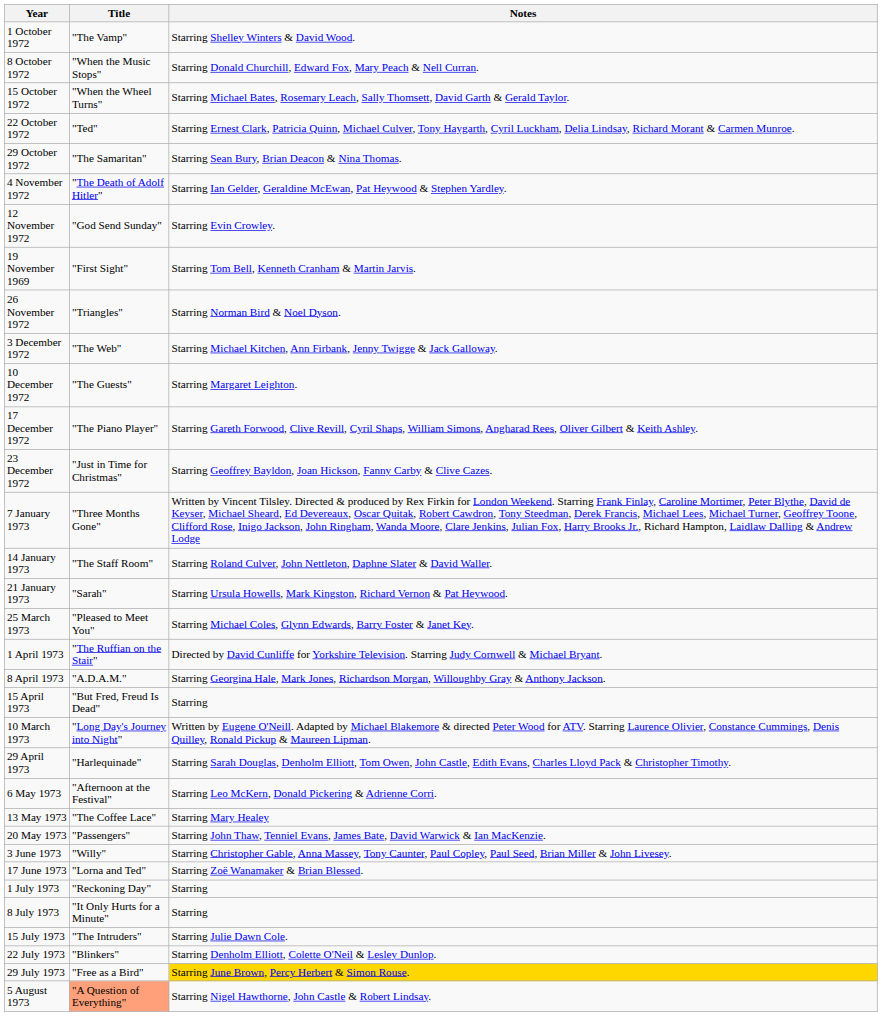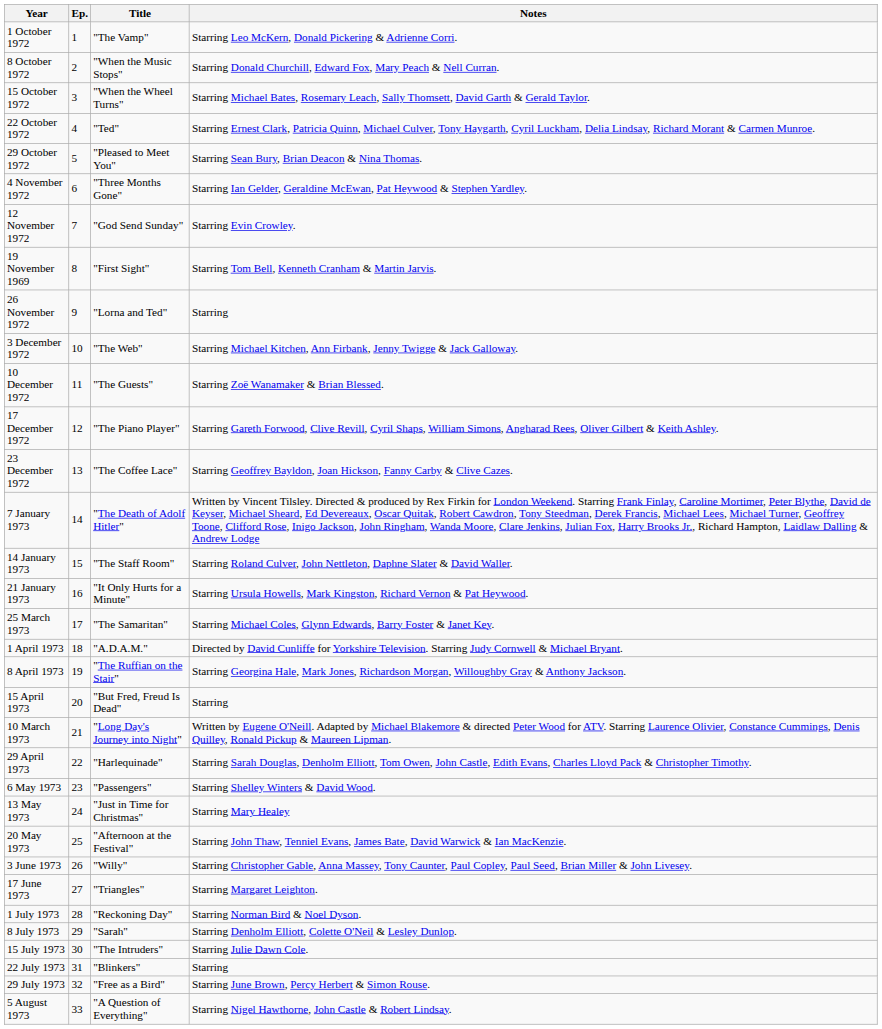 <table class="wikitable">
 <tr>
 <th>Year</th>
+<th>Ep.</th>
 <th>Title</th>
 <th>Notes</th>
 </tr>
 <tr>
 <td>1 October 1972</td>
+<td>1</td>
 <td>"The Vamp"</td>
-<td>Starring <a href='#'>Shelley Winters</a> & <a href='#'>David Wood</a>.</td>
+<td>Starring <a href='#'>Leo McKern</a>, <a href='#'>Donald Pickering</a> & <a href='#'>Adrienne Corri</a>.</td>
 </tr>
 <tr>
 <td>8 October 1972</td>
+<td>2</td>
 <td>"When the Music Stops"</td>
 <td>Starring <a href='#'>Donald Churchill</a>, <a href='#'>Edward Fox</a>, <a href='#'>Mary Peach</a> & <a href='#'>Nell Curran</a>.</td>
 </tr>
 <tr>
 <td>15 October 1972</td>
+<td>3</td>
 <td>"When the Wheel Turns"</td>
 <td>Starring <a href='#'>Michael Bates</a>, <a href='#'>Rosemary Leach</a>, <a href='#'>Sally Thomsett</a>, <a href='#'>David Garth</a> & <a href='#'>Gerald Taylor</a>.</td>
 </tr>
 <tr>
 <td>22 October 1972</td>
+<td>4</td>
 <td>"Ted"</td>
 <td>Starring <a href='#'>Ernest Clark</a>, <a href='#'>Patricia Quinn</a>, <a href='#'>Michael Culver</a>, <a href='#'>Tony Haygarth</a>, <a href='#'>Cyril Luckham</a>, <a href='#'>Delia Lindsay</a>, <a href='#'>Richard Morant</a> & <a href='#'>Carmen Munroe</a>.</td>
 </tr>
 <tr>
 <td>29 October 1972</td>
-<td>"The Samaritan"</td>
+<td>5</td>
+<td>"Pleased to Meet You"</td>
 <td>Starring <a href='#'>Sean Bury</a>, <a href='#'>Brian Deacon</a> & <a href='#'>Nina Thomas</a>.</td>
 </tr>
 <tr>
 <td>4 November 1972</td>
-<td>"<a href='#'>The Death of Adolf Hitler</a>"</td>
+<td>6</td>
+<td>"Three Months Gone"</td>
 <td>Starring <a href='#'>Ian Gelder</a>, <a href='#'>Geraldine McEwan</a>, <a href='#'>Pat Heywood</a> & <a href='#'>Stephen Yardley</a>.</td>
 </tr>
 <tr>
 <td>12 November 1972</td>
+<td>7</td>
 <td>"God Send Sunday"</td>
 <td>Starring <a href='#'>Evin Crowley</a>.</td>
 </tr>
 <tr>
 <td>19 November 1969</td>
+<td>8</td>
 <td>"First Sight"</td>
 <td>Starring <a href='#'>Tom Bell</a>, <a href='#'>Kenneth Cranham</a> & <a href='#'>Martin Jarvis</a>.</td>
 </tr>
 <tr>
 <td>26 November 1972</td>
-<td>"Triangles"</td>
-<td>Starring <a href='#'>Norman Bird</a> & <a href='#'>Noel Dyson</a>.</td>
+<td>9</td>
+<td>"Lorna and Ted"</td>
+<td>Starring</td>
 </tr>
 <tr>
 <td>3 December 1972</td>
+<td>10</td>
 <td>"The Web"</td>
 <td>Starring <a href='#'>Michael Kitchen</a>, <a href='#'>Ann Firbank</a>, <a href='#'>Jenny Twigge</a> & <a href='#'>Jack Galloway</a>.</td>
 </tr>
 <tr>
 <td>10 December 1972</td>
+<td>11</td>
 <td>"The Guests"</td>
-<td>Starring <a href='#'>Margaret Leighton</a>.</td>
+<td>Starring <a href='#'>Zoë Wanamaker</a> & <a href='#'>Brian Blessed</a>.</td>
 </tr>
 <tr>
 <td>17 December 1972</td>
+<td>12</td>
 <td>"The Piano Player"</td>
 <td>Starring <a href='#'>Gareth Forwood</a>, <a href='#'>Clive Revill</a>, <a href='#'>Cyril Shaps</a>, <a href='#'>William Simons</a>, <a href='#'>Angharad Rees</a>, <a href='#'>Oliver Gilbert</a> & <a href='#'>Keith Ashley</a>.</td>
 </tr>
 <tr>
 <td>23 December 1972</td>
-<td>"Just in Time for Christmas"</td>
+<td>13</td>
+<td>"The Coffee Lace"</td>
 <td>Starring <a href='#'>Geoffrey Bayldon</a>, <a href='#'>Joan Hickson</a>, <a href='#'>Fanny Carby</a> & <a href='#'>Clive Cazes</a>.</td>
 </tr>
 <tr>
 <td>7 January 1973</td>
-<td>"Three Months Gone"</td>
+<td>14</td>
+<td>"<a href='#'>The Death of Adolf Hitler</a>"</td>
 <td>Written by Vincent Tilsley. Directed & produced by Rex Firkin for <a href='#'>London Weekend</a>. Starring <a href='#'>Frank Finlay</a>, <a href='#'>Caroline Mortimer</a>, <a href='#'>Peter Blythe</a>, <a href='#'>David de Keyser</a>, <a href='#'>Michael Sheard</a>, <a href='#'>Ed Devereaux</a>, <a href='#'>Oscar Quitak</a>, <a href='#'>Robert Cawdron</a>, <a href='#'>Tony Steedman</a>, <a href='#'>Derek Francis</a>, <a href='#'>Michael Lees</a>, <a href='#'>Michael Turner</a>, <a href='#'>Geoffrey Toone</a>, <a href='#'>Clifford Rose</a>, <a href='#'>Inigo Jackson</a>, <a href='#'>John Ringham</a>, <a href='#'>Wanda Moore</a>, <a href='#'>Clare Jenkins</a>, <a href='#'>Julian Fox</a>, <a href='#'>Harry Brooks Jr.</a>, Richard Hampton, <a href='#'>Laidlaw Dalling</a> & <a href='#'>Andrew Lodge</a></td>
 </tr>
 <tr>
 <td>14 January 1973</td>
+<td>15</td>
 <td>"The Staff Room"</td>
 <td>Starring <a href='#'>Roland Culver</a>, <a href='#'>John Nettleton</a>, <a href='#'>Daphne Slater</a> & <a href='#'>David Waller</a>.</td>
 </tr>
 <tr>
 <td>21 January 1973</td>
-<td>"Sarah"</td>
+<td>16</td>
+<td>"It Only Hurts for a Minute"</td>
 <td>Starring <a href='#'>Ursula Howells</a>, <a href='#'>Mark Kingston</a>, <a href='#'>Richard Vernon</a> & <a href='#'>Pat Heywood</a>.</td>
 </tr>
 <tr>
 <td>25 March 1973</td>
-<td>"Pleased to Meet You"</td>
+<td>17</td>
+<td>"The Samaritan"</td>
 <td>Starring <a href='#'>Michael Coles</a>, <a href='#'>Glynn Edwards</a>, <a href='#'>Barry Foster</a> & <a href='#'>Janet Key</a>.</td>
 </tr>
 <tr>
 <td>1 April 1973</td>
-<td>"<a href='#'>The Ruffian on the Stair</a>"</td>
+<td>18</td>
+<td>"A.D.A.M."</td>
 <td>Directed by <a href='#'>David Cunliffe</a> for <a href='#'>Yorkshire Television</a>. Starring <a href='#'>Judy Cornwell</a> & <a href='#'>Michael Bryant</a>.</td>
 </tr>
 <tr>
 <td>8 April 1973</td>
-<td>"A.D.A.M."</td>
+<td>19</td>
+<td>"<a href='#'>The Ruffian on the Stair</a>"</td>
 <td>Starring <a href='#'>Georgina Hale</a>, <a href='#'>Mark Jones</a>, <a href='#'>Richardson Morgan</a>, <a href='#'>Willoughby Gray</a> & <a href='#'>Anthony Jackson</a>.</td>
 </tr>
 <tr>
 <td>15 April 1973</td>
+<td>20</td>
 <td>"But Fred, Freud Is Dead"</td>
 <td>Starring</td>
 </tr>
 <tr>
 <td>10 March 1973</td>
+<td>21</td>
 <td>"<a href='#'>Long Day's Journey into Night</a>"</td>
 <td>Written by <a href='#'>Eugene O'Neill</a>. Adapted by <a href='#'>Michael Blakemore</a> & directed <a href='#'>Peter Wood</a> for <a href='#'>ATV</a>. Starring <a href='#'>Laurence Olivier</a>, <a href='#'>Constance Cummings</a>, <a href='#'>Denis Quilley</a>, <a href='#'>Ronald Pickup</a> & <a href='#'>Maureen Lipman</a>.</td>
 </tr>
 <tr>
 <td>29 April 1973</td>
+<td>22</td>
 <td>"Harlequinade"</td>
 <td>Starring <a href='#'>Sarah Douglas</a>, <a href='#'>Denholm Elliott</a>, <a href='#'>Tom Owen</a>, <a href='#'>John Castle</a>, <a href='#'>Edith Evans</a>, <a href='#'>Charles Lloyd Pack</a> & <a href='#'>Christopher Timothy</a>.</td>
 </tr>
 <tr>
 <td>6 May 1973</td>
-<td>"Afternoon at the Festival"</td>
-<td>Starring <a href='#'>Leo McKern</a>, <a href='#'>Donald Pickering</a> & <a href='#'>Adrienne Corri</a>.</td>
+<td>23</td>
+<td>"Passengers"</td>
+<td>Starring <a href='#'>Shelley Winters</a> & <a href='#'>David Wood</a>.</td>
 </tr>
 <tr>
 <td>13 May 1973</td>
-<td>"The Coffee Lace"</td>
+<td>24</td>
+<td>"Just in Time for Christmas"</td>
 <td>Starring <a href='#'>Mary Healey</a></td>
 </tr>
 <tr>
 <td>20 May 1973</td>
-<td>"Passengers"</td>
+<td>25</td>
+<td>"Afternoon at the Festival"</td>
 <td>Starring <a href='#'>John Thaw</a>, <a href='#'>Tenniel Evans</a>, <a href='#'>James Bate</a>, <a href='#'>David Warwick</a> & <a href='#'>Ian MacKenzie</a>.</td>
 </tr>
 <tr>
 <td>3 June 1973</td>
+<td>26</td>
 <td>"Willy"</td>
 <td>Starring <a href='#'>Christopher Gable</a>, <a href='#'>Anna Massey</a>, <a href='#'>Tony Caunter</a>, <a href='#'>Paul Copley</a>, <a href='#'>Paul Seed</a>, <a href='#'>Brian Miller</a> & <a href='#'>John Livesey</a>.</td>
 </tr>
 <tr>
 <td>17 June 1973</td>
-<td>"Lorna and Ted"</td>
-<td>Starring <a href='#'>Zoë Wanamaker</a> & <a href='#'>Brian Blessed</a>.</td>
+<td>27</td>
+<td>"Triangles"</td>
+<td>Starring <a href='#'>Margaret Leighton</a>.</td>
 </tr>
 <tr>
 <td>1 July 1973</td>
+<td>28</td>
 <td>"Reckoning Day"</td>
-<td>Starring</td>
+<td>Starring <a href='#'>Norman Bird</a> & <a href='#'>Noel Dyson</a>.</td>
 </tr>
 <tr>
 <td>8 July 1973</td>
-<td>"It Only Hurts for a Minute"</td>
-<td>Starring</td>
+<td>29</td>
+<td>"Sarah"</td>
+<td>Starring <a href='#'>Denholm Elliott</a>, <a href='#'>Colette O'Neil</a> & <a href='#'>Lesley Dunlop</a>.</td>
 </tr>
 <tr>
 <td>15 July 1973</td>
+<td>30</td>
 <td>"The Intruders"</td>
 <td>Starring <a href='#'>Julie Dawn Cole</a>.</td>
 </tr>
 <tr>
 <td>22 July 1973</td>
+<td>31</td>
 <td>"Blinkers"</td>
-<td>Starring <a href='#'>Denholm Elliott</a>, <a href='#'>Colette O'Neil</a> & <a href='#'>Lesley Dunlop</a>.</td>
+<td>Starring</td>
 </tr>
 <tr>
 <td>29 July 1973</td>
+<td>32</td>
 <td>"Free as a Bird"</td>
-<td style="background: gold;">Starring <a href='#'>June Brown</a>, <a href='#'>Percy Herbert</a> & <a href='#'>Simon Rouse</a>.</td>
+<td>Starring <a href='#'>June Brown</a>, <a href='#'>Percy Herbert</a> & <a href='#'>Simon Rouse</a>.</td>
 </tr>
 <tr>
 <td>5 August 1973</td>
-<td style="background: lightsalmon;">"A Question of Everything"</td>
+<td>33</td>
+<td>"A Question of Everything"</td>
 <td>Starring <a href='#'>Nigel Hawthorne</a>, <a href='#'>John Castle</a> & <a href='#'>Robert Lindsay</a>.</td>
 </tr>
 </table>
